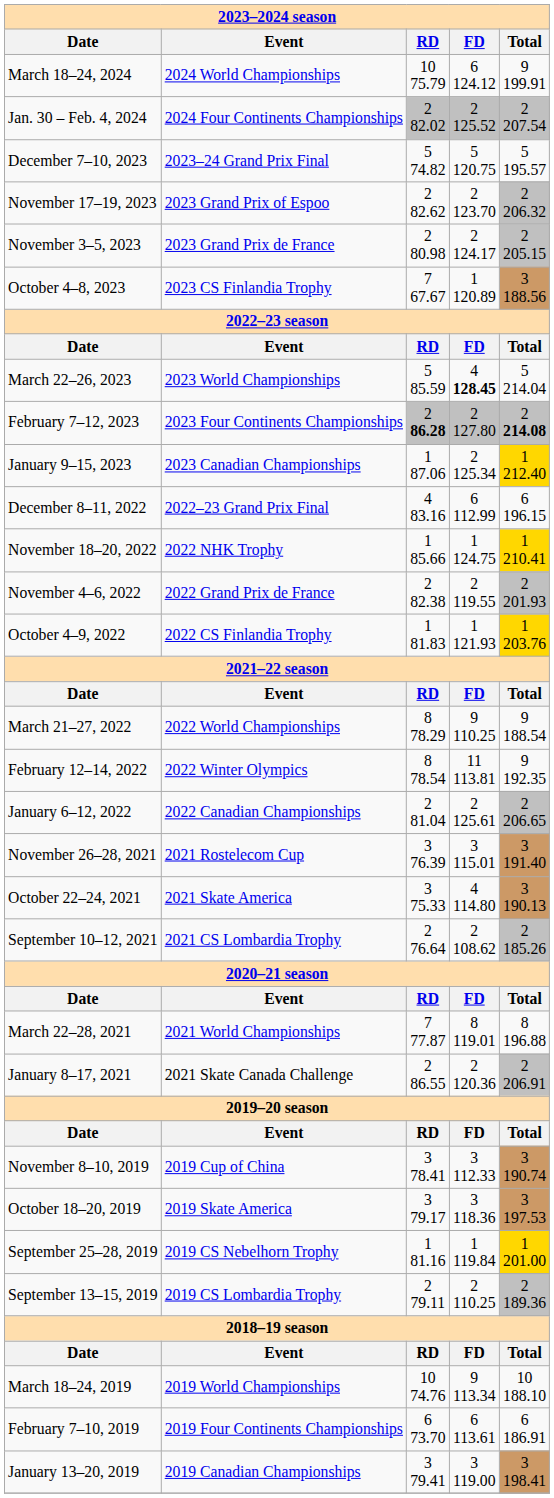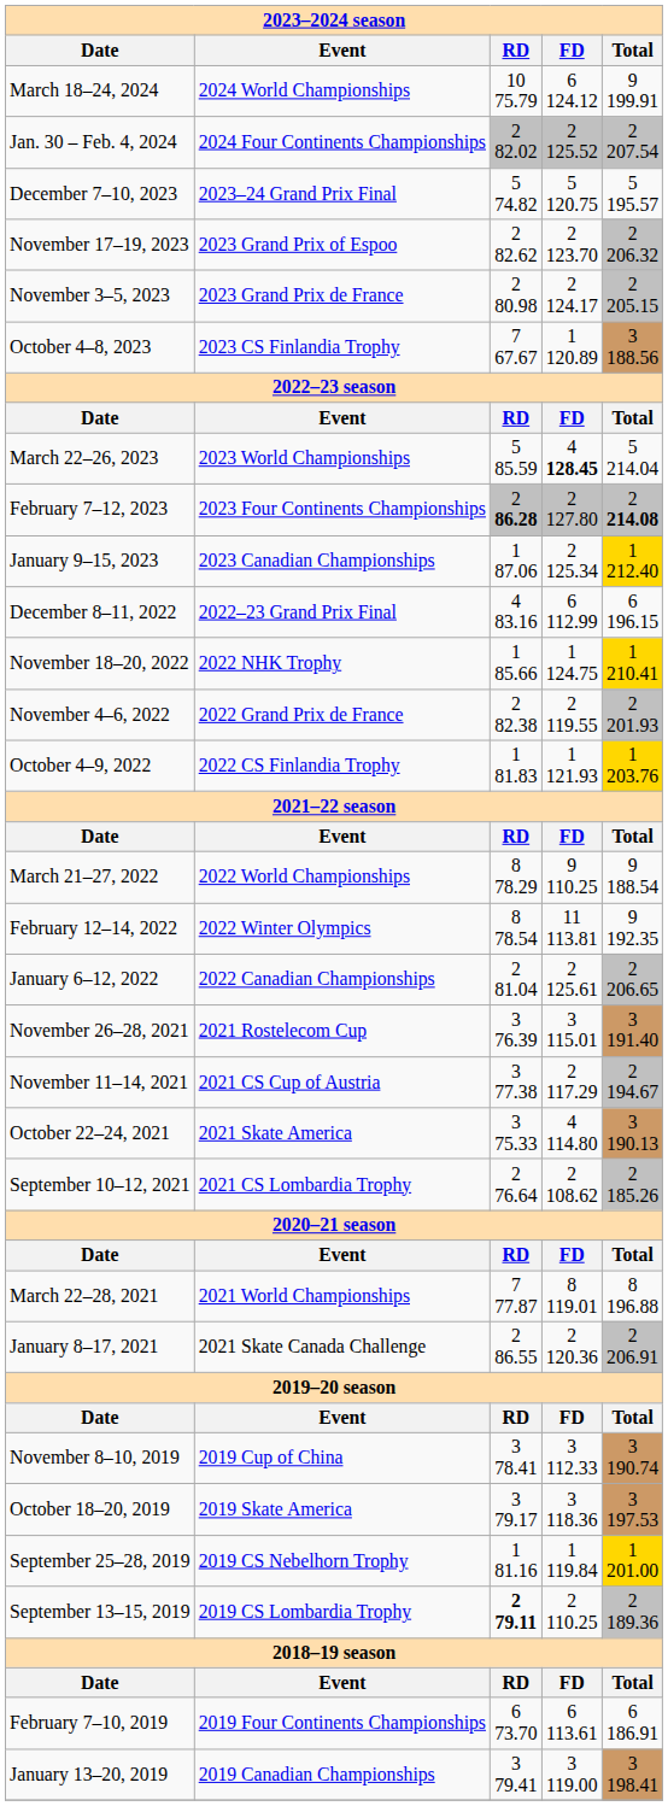 <table class="wikitable">
 <tr>
 <td style="background-color: #ffdead; " colspan=5 align=center><a href='#'><strong>2023–2024 season</strong></a></td>
 </tr>
 <tr>
 <th>Date</th>
 <th>Event</th>
 <th><a href='#'>RD</a></th>
 <th><a href='#'>FD</a></th>
 <th>Total</th>
 </tr>
 <tr>
 <td>March 18–24, 2024</td>
 <td><a href='#'>2024 World Championships</a></td>
 <td align=center>10 <br> 75.79</td>
 <td align=center>6 <br> 124.12</td>
 <td align=center>9 <br> 199.91</td>
 </tr>
 <tr>
 <td>Jan. 30 – Feb. 4, 2024</td>
 <td><a href='#'>2024 Four Continents Championships</a></td>
 <td align=center bgcolor=silver>2 <br> 82.02</td>
 <td align=center bgcolor=silver>2 <br> 125.52</td>
 <td align=center bgcolor=silver>2 <br> 207.54</td>
 </tr>
 <tr>
 <td>December 7–10, 2023</td>
 <td><a href='#'>2023–24 Grand Prix Final</a></td>
 <td align=center>5 <br> 74.82</td>
 <td align=center>5 <br> 120.75</td>
 <td align=center>5 <br> 195.57</td>
 </tr>
 <tr>
 <td>November 17–19, 2023</td>
 <td><a href='#'>2023 Grand Prix of Espoo</a></td>
 <td align=center>2 <br> 82.62</td>
 <td align=center>2 <br> 123.70</td>
 <td align=center bgcolor=silver>2 <br> 206.32</td>
 </tr>
 <tr>
 <td>November 3–5, 2023</td>
 <td><a href='#'>2023 Grand Prix de France</a></td>
 <td align=center>2 <br> 80.98</td>
 <td align=center>2 <br> 124.17</td>
 <td align=center bgcolor=silver>2 <br> 205.15</td>
 </tr>
 <tr>
 <td>October 4–8, 2023</td>
 <td><a href='#'>2023 CS Finlandia Trophy</a></td>
 <td align=center>7 <br>67.67</td>
 <td align=center>1 <br> 120.89</td>
 <td align=center bgcolor=cc9966>3 <br> 188.56</td>
 </tr>
 <tr>
 <td style="background-color: #ffdead; " colspan=5 align=center><a href='#'><strong>2022–23 season</strong></a></td>
 </tr>
 <tr>
 <th>Date</th>
 <th>Event</th>
 <th><a href='#'>RD</a></th>
 <th><a href='#'>FD</a></th>
 <th>Total</th>
 </tr>
 <tr>
 <td>March 22–26, 2023</td>
 <td><a href='#'>2023 World Championships</a></td>
 <td align=center>5 <br> 85.59</td>
 <td align=center>4 <br> <strong>128.45</strong></td>
 <td align=center>5 <br> 214.04</td>
 </tr>
 <tr>
 <td>February 7–12, 2023</td>
 <td><a href='#'>2023 Four Continents Championships</a></td>
 <td align=center bgcolor=silver>2 <br> <strong>86.28</strong></td>
 <td align=center bgcolor=silver>2 <br> 127.80</td>
 <td align=center bgcolor=silver>2 <br> <strong>214.08</strong></td>
 </tr>
 <tr>
 <td>January 9–15, 2023</td>
 <td><a href='#'>2023 Canadian Championships</a></td>
 <td align=center>1 <br> 87.06</td>
 <td align=center>2 <br> 125.34</td>
 <td align=center bgcolor=gold>1 <br> 212.40</td>
 </tr>
 <tr>
 <td>December 8–11, 2022</td>
 <td><a href='#'>2022–23 Grand Prix Final</a></td>
 <td align=center>4 <br> 83.16</td>
 <td align=center>6 <br> 112.99</td>
 <td align=center>6 <br> 196.15</td>
 </tr>
 <tr>
 <td>November 18–20, 2022</td>
 <td><a href='#'>2022 NHK Trophy</a></td>
 <td align=center>1 <br> 85.66</td>
 <td align=center>1 <br> 124.75</td>
 <td align=center bgcolor=gold>1 <br> 210.41</td>
 </tr>
 <tr>
 <td>November 4–6, 2022</td>
 <td><a href='#'>2022 Grand Prix de France</a></td>
 <td align=center>2 <br> 82.38</td>
 <td align=center>2 <br> 119.55</td>
 <td align=center bgcolor="silver">2 <br> 201.93</td>
 </tr>
 <tr>
 <td>October 4–9, 2022</td>
 <td><a href='#'>2022 CS Finlandia Trophy</a></td>
 <td align=center>1 <br> 81.83</td>
 <td align=center>1 <br> 121.93</td>
 <td align=center bgcolor=gold>1 <br> 203.76</td>
 </tr>
 <tr>
 <td style="background-color: #ffdead; " colspan=5 align=center><a href='#'><strong>2021–22 season</strong></a></td>
 </tr>
 <tr>
 <th>Date</th>
 <th>Event</th>
 <th><a href='#'>RD</a></th>
 <th><a href='#'>FD</a></th>
 <th>Total</th>
 </tr>
 <tr>
 <td>March 21–27, 2022</td>
 <td><a href='#'>2022 World Championships</a></td>
 <td align=center>8 <br> 78.29</td>
 <td align=center>9 <br> 110.25</td>
 <td align=center>9 <br> 188.54</td>
 </tr>
 <tr>
 <td>February 12–14, 2022</td>
 <td><a href='#'>2022 Winter Olympics</a></td>
 <td align=center>8 <br> 78.54</td>
 <td align=center>11 <br> 113.81</td>
 <td align=center>9 <br> 192.35</td>
 </tr>
 <tr>
 <td>January 6–12, 2022</td>
 <td><a href='#'>2022 Canadian Championships</a></td>
 <td align=center>2 <br> 81.04</td>
 <td align=center>2 <br> 125.61</td>
 <td align=center bgcolor=silver>2 <br> 206.65</td>
 </tr>
 <tr>
 <td>November 26–28, 2021</td>
 <td><a href='#'>2021 Rostelecom Cup</a></td>
 <td align=center>3 <br> 76.39</td>
 <td align=center>3 <br> 115.01</td>
 <td align=center bgcolor=cc9966>3 <br> 191.40</td>
 </tr>
 <tr>
+<td>November 11–14, 2021</td>
+<td><a href='#'>2021 CS Cup of Austria</a></td>
+<td align=center>3 <br> 77.38</td>
+<td align=center>2 <br> 117.29</td>
+<td align=center bgcolor=silver>2 <br> 194.67</td>
+</tr>
+<tr>
 <td>October 22–24, 2021</td>
 <td><a href='#'>2021 Skate America</a></td>
 <td align=center>3 <br> 75.33</td>
 <td align=center>4 <br> 114.80</td>
 <td align=center bgcolor=cc9966>3 <br> 190.13</td>
 </tr>
 <tr>
 <td>September 10–12, 2021</td>
 <td><a href='#'>2021 CS Lombardia Trophy</a></td>
 <td align=center>2 <br> 76.64</td>
 <td align=center>2 <br> 108.62</td>
 <td align=center bgcolor=silver>2 <br> 185.26</td>
 </tr>
 <tr>
 <td style="background-color: #ffdead; " colspan=5 align=center><a href='#'><strong>2020–21 season</strong></a></td>
 </tr>
 <tr>
 <th>Date</th>
 <th>Event</th>
 <th><a href='#'>RD</a></th>
 <th><a href='#'>FD</a></th>
 <th>Total</th>
 </tr>
 <tr>
 <td>March 22–28, 2021</td>
 <td><a href='#'>2021 World Championships</a></td>
 <td align=center>7 <br> 77.87</td>
 <td align=center>8 <br> 119.01</td>
 <td align=center>8 <br> 196.88</td>
 </tr>
 <tr>
 <td>January 8–17, 2021</td>
 <td>2021 Skate Canada Challenge</td>
 <td align=center>2 <br> 86.55</td>
 <td align=center>2 <br> 120.36</td>
 <td align=center bgcolor=silver>2 <br> 206.91</td>
 </tr>
 <tr>
 <th style="background-color: #ffdead;" colspan=5 align="center"><strong>2019–20 season</strong></th>
 </tr>
 <tr>
 <th>Date</th>
 <th>Event</th>
 <th>RD</th>
 <th>FD</th>
 <th>Total</th>
 </tr>
 <tr>
 <td>November 8–10, 2019</td>
 <td><a href='#'>2019 Cup of China</a></td>
 <td align=center>3 <br> 78.41</td>
 <td align=center>3 <br> 112.33</td>
 <td align=center bgcolor=cc9966>3 <br> 190.74</td>
 </tr>
 <tr>
 <td>October 18–20, 2019</td>
 <td><a href='#'>2019 Skate America</a></td>
 <td align=center>3 <br> 79.17</td>
 <td align=center>3 <br> 118.36</td>
 <td align=center bgcolor=cc9966>3 <br> 197.53</td>
 </tr>
 <tr>
 <td>September 25–28, 2019</td>
 <td><a href='#'>2019 CS Nebelhorn Trophy</a></td>
 <td align=center>1 <br> 81.16</td>
 <td align=center>1 <br> 119.84</td>
 <td align=center bgcolor=gold>1 <br> 201.00</td>
 </tr>
 <tr>
 <td>September 13–15, 2019</td>
 <td><a href='#'>2019 CS Lombardia Trophy</a></td>
-<td align=center>2 <br> 79.11</td>
+<td align=center><strong>2 <br> 79.11</strong></td>
 <td align=center>2 <br> 110.25</td>
 <td align=center bgcolor=silver>2 <br> 189.36</td>
 </tr>
 <tr>
 <th style="background-color: #ffdead;" colspan=5 align="center"><strong>2018–19 season</strong></th>
 </tr>
 <tr>
 <th>Date</th>
 <th>Event</th>
 <th>RD</th>
 <th>FD</th>
 <th>Total</th>
-</tr>
-<tr>
-<td>March 18–24, 2019</td>
-<td><a href='#'>2019 World Championships</a></td>
-<td align=center>10 <br> 74.76</td>
-<td align=center>9 <br> 113.34</td>
-<td align=center>10 <br> 188.10</td>
 </tr>
 <tr>
 <td>February 7–10, 2019</td>
 <td><a href='#'>2019 Four Continents Championships</a></td>
 <td align=center>6 <br> 73.70</td>
 <td align=center>6 <br> 113.61</td>
 <td align=center>6 <br> 186.91</td>
 </tr>
 <tr>
 <td>January 13–20, 2019</td>
 <td><a href='#'>2019 Canadian Championships</a></td>
 <td align=center>3 <br> 79.41</td>
 <td align=center>3 <br> 119.00</td>
 <td align=center bgcolor=cc9966>3 <br> 198.41</td>
 </tr>
 <tr>
 </tr>
 </table>
